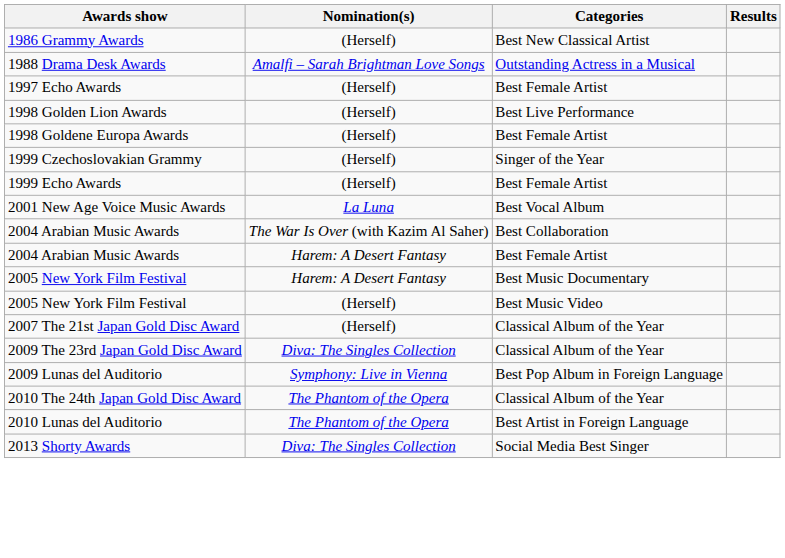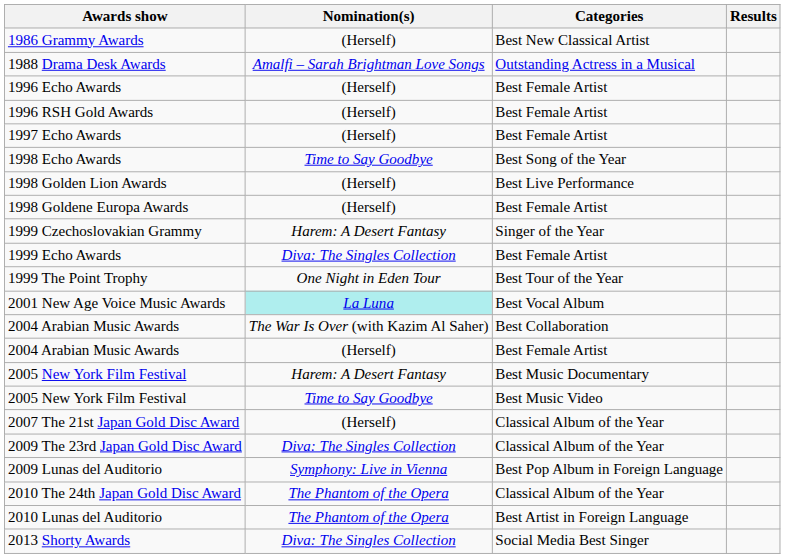 <table class="wikitable">
 <tr>
 <th>Awards show</th>
 <th>Nomination(s)</th>
 <th>Categories</th>
 <th>Results</th>
 </tr>
 <tr>
 <td><a href='#'>1986 Grammy Awards</a></td>
 <td style="text-align:center;">(Herself) <br><small></small></td>
 <td>Best New Classical Artist</td>
 <td></td>
 </tr>
 <tr>
 <td>1988 <a href='#'>Drama Desk Awards</a></td>
 <td style="text-align:center;"><em><a href='#'>Amalfi – Sarah Brightman Love Songs</a></em> <br><small></small></td>
 <td><a href='#'>Outstanding Actress in a Musical</a></td>
 <td></td>
 </tr>
 <tr>
+<td>1996 Echo Awards</td>
+<td style="text-align:center;">(Herself) <br><small></small></td>
+<td>Best Female Artist</td>
+<td></td>
+</tr>
+<tr>
+<td>1996 RSH Gold Awards</td>
+<td style="text-align:center;">(Herself) <br><small></small></td>
+<td>Best Female Artist</td>
+<td></td>
+</tr>
+<tr>
 <td>1997 Echo Awards</td>
 <td style="text-align:center;">(Herself) <br><small></small></td>
 <td>Best Female Artist</td>
+<td></td>
+</tr>
+<tr>
+<td>1998 Echo Awards</td>
+<td style="text-align:center;"><em><a href='#'>Time to Say Goodbye</a></em> <br><small></small></td>
+<td>Best Song of the Year</td>
 <td></td>
 </tr>
 <tr>
 <td>1998 Golden Lion Awards</td>
 <td style="text-align:center;">(Herself) <br><small></small></td>
 <td>Best Live Performance</td>
 <td></td>
 </tr>
 <tr>
 <td>1998 Goldene Europa Awards</td>
 <td style="text-align:center;">(Herself) <br><small></small></td>
 <td>Best Female Artist</td>
 <td></td>
 </tr>
 <tr>
 <td>1999 Czechoslovakian Grammy</td>
-<td style="text-align:center;">(Herself) <br><small></small></td>
+<td style="text-align:center;"><em>Harem: A Desert Fantasy</em> <br><small></small></td>
 <td>Singer of the Year</td>
 <td></td>
 </tr>
 <tr>
 <td>1999 Echo Awards</td>
-<td style="text-align:center;">(Herself) <br><small></small></td>
+<td style="text-align:center;"><em><a href='#'>Diva: The Singles Collection</a></em> <br><small></small></td>
 <td>Best Female Artist</td>
 <td></td>
 </tr>
 <tr>
+<td>1999 The Point Trophy</td>
+<td style="text-align:center;"><em>One Night in Eden Tour</em> <br><small></small></td>
+<td>Best Tour of the Year</td>
+<td></td>
+</tr>
+<tr>
 <td>2001 New Age Voice Music Awards</td>
-<td style="text-align:center;"><em><a href='#'>La Luna</a></em> <br><small></small></td>
+<td style="background: paleturquoise; text-align:center;"><em><a href='#'>La Luna</a></em> <br><small></small></td>
 <td>Best Vocal Album</td>
 <td></td>
 </tr>
 <tr>
 <td>2004 Arabian Music Awards</td>
 <td style="text-align:center;"><em>The War Is Over</em> (with Kazim Al Saher)<br><small></small></td>
 <td>Best Collaboration</td>
 <td></td>
 </tr>
 <tr>
 <td>2004 Arabian Music Awards</td>
-<td style="text-align:center;"><em>Harem: A Desert Fantasy</em> <br><small></small></td>
+<td style="text-align:center;">(Herself) <br><small></small></td>
 <td>Best Female Artist</td>
 <td></td>
 </tr>
 <tr>
 <td>2005 <a href='#'>New York Film Festival</a></td>
 <td style="text-align:center;"><em>Harem: A Desert Fantasy</em> <br><small></small></td>
 <td>Best Music Documentary</td>
 <td></td>
 </tr>
 <tr>
 <td>2005 New York Film Festival</td>
-<td style="text-align:center;">(Herself) <br><small></small></td>
+<td style="text-align:center;"><em><a href='#'>Time to Say Goodbye</a></em> <br><small></small></td>
 <td>Best Music Video</td>
 <td></td>
 </tr>
 <tr>
 <td>2007 The 21st <a href='#'>Japan Gold Disc Award</a></td>
 <td style="text-align:center;">(Herself) <br><small></small></td>
 <td>Classical Album of the Year</td>
 <td></td>
 </tr>
 <tr>
 <td>2009 The 23rd <a href='#'>Japan Gold Disc Award</a></td>
 <td style="text-align:center;"><em><a href='#'>Diva: The Singles Collection</a></em> <br><small></small></td>
 <td>Classical Album of the Year</td>
 <td></td>
 </tr>
 <tr>
 <td>2009 Lunas del Auditorio</td>
 <td style="text-align:center;"><em><a href='#'>Symphony: Live in Vienna</a></em> <br><small></small></td>
 <td>Best Pop Album in Foreign Language</td>
 <td></td>
 </tr>
 <tr>
 <td>2010 The 24th <a href='#'>Japan Gold Disc Award</a></td>
 <td style="text-align:center;"><em><a href='#'>The Phantom of the Opera</a></em></td>
 <td>Classical Album of the Year</td>
 <td></td>
 </tr>
 <tr>
 <td>2010 Lunas del Auditorio</td>
 <td style="text-align:center;"><em><a href='#'>The Phantom of the Opera</a></em></td>
 <td>Best Artist in Foreign Language</td>
 <td></td>
 </tr>
 <tr>
 <td>2013 <a href='#'>Shorty Awards</a></td>
 <td style="text-align:center;"><em><a href='#'>Diva: The Singles Collection</a></em> <br><small></small></td>
 <td>Social Media Best Singer</td>
 <td></td>
 </tr>
 </table>
